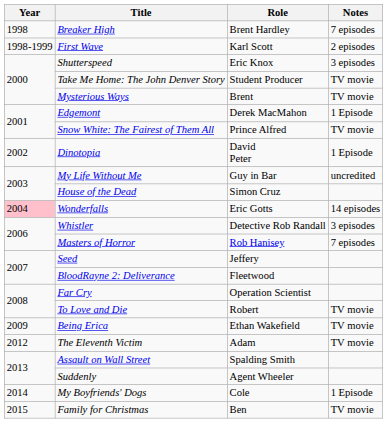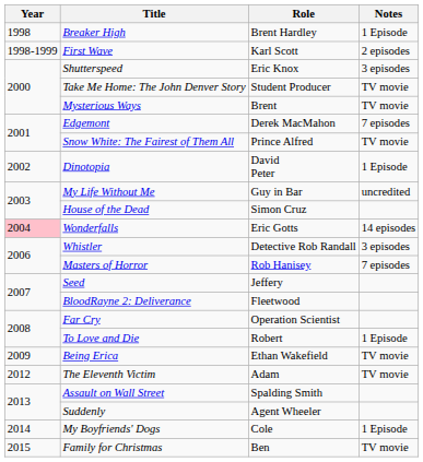 <table class="wikitable sortable">
 <tr>
 <th>Year</th>
 <th>Title</th>
 <th>Role</th>
 <th class="unsortable">Notes</th>
 </tr>
 <tr>
 <td>1998</td>
 <td><em><a href='#'>Breaker High</a></em></td>
 <td>Brent Hardley</td>
-<td>7 episodes</td>
+<td>1 Episode</td>
 </tr>
 <tr>
 <td>1998-1999</td>
 <td><em><a href='#'>First Wave</a></em></td>
 <td>Karl Scott</td>
 <td>2 episodes</td>
 </tr>
 <tr>
 <td Rowspan=3>2000</td>
 <td><em>Shutterspeed</em></td>
 <td>Eric Knox</td>
 <td>3 episodes</td>
 </tr>
 <tr>
 <td><em>Take Me Home: The John Denver Story</em></td>
 <td>Student Producer</td>
 <td>TV movie</td>
 </tr>
 <tr>
 <td><em><a href='#'>Mysterious Ways</a></em></td>
 <td>Brent</td>
 <td>TV movie</td>
 </tr>
 <tr>
 <td Rowspan=2>2001</td>
 <td><em><a href='#'>Edgemont</a></em></td>
 <td>Derek MacMahon</td>
-<td>1 Episode</td>
+<td>7 episodes</td>
 </tr>
 <tr>
 <td><em><a href='#'>Snow White: The Fairest of Them All</a></em></td>
 <td>Prince Alfred</td>
 <td>TV movie</td>
 </tr>
 <tr>
 <td>2002</td>
 <td><em><a href='#'>Dinotopia</a></em></td>
 <td>David <br> Peter</td>
 <td>1 Episode</td>
 </tr>
 <tr>
 <td Rowspan=2>2003</td>
 <td><em><a href='#'>My Life Without Me</a></em></td>
 <td>Guy in Bar</td>
 <td>uncredited</td>
 </tr>
 <tr>
 <td><em><a href='#'>House of the Dead</a></em></td>
 <td>Simon Cruz</td>
 <td></td>
 </tr>
 <tr>
 <td style="background: pink;">2004</td>
 <td><em><a href='#'>Wonderfalls</a></em></td>
 <td>Eric Gotts</td>
 <td>14 episodes</td>
 </tr>
 <tr>
 <td Rowspan=2>2006</td>
 <td><em><a href='#'>Whistler</a></em></td>
 <td>Detective Rob Randall</td>
 <td>3 episodes</td>
 </tr>
 <tr>
 <td><em><a href='#'>Masters of Horror</a></em></td>
 <td><a href='#'>Rob Hanisey</a></td>
 <td>7 episodes</td>
 </tr>
 <tr>
 <td Rowspan=2>2007</td>
 <td><em><a href='#'>Seed</a></em></td>
 <td>Jeffery</td>
 <td></td>
 </tr>
 <tr>
 <td><em><a href='#'>BloodRayne 2: Deliverance</a></em></td>
 <td>Fleetwood</td>
 <td></td>
 </tr>
 <tr>
 <td Rowspan=2>2008</td>
 <td><em><a href='#'>Far Cry</a></em></td>
 <td>Operation Scientist</td>
 <td></td>
 </tr>
 <tr>
 <td><em><a href='#'>To Love and Die</a></em></td>
 <td>Robert</td>
-<td>TV movie</td>
+<td>1 Episode</td>
 </tr>
 <tr>
 <td>2009</td>
 <td><em><a href='#'>Being Erica</a></em></td>
 <td>Ethan Wakefield</td>
 <td>TV movie</td>
 </tr>
 <tr>
 <td>2012</td>
 <td data-sort-value="Eleventh Victim, The"><em>The Eleventh Victim</em></td>
 <td>Adam</td>
 <td>TV movie</td>
 </tr>
 <tr>
 <td Rowspan=2>2013</td>
 <td><em><a href='#'>Assault on Wall Street</a></em></td>
 <td>Spalding Smith</td>
 <td></td>
 </tr>
 <tr>
 <td><em>Suddenly</em></td>
 <td>Agent Wheeler</td>
 <td></td>
 </tr>
 <tr>
 <td>2014</td>
 <td><em>My Boyfriends' Dogs</em></td>
 <td>Cole</td>
 <td>1 Episode</td>
 </tr>
 <tr>
 <td>2015</td>
 <td><em>Family for Christmas</em></td>
 <td>Ben</td>
 <td>TV movie</td>
 </tr>
 </table>
